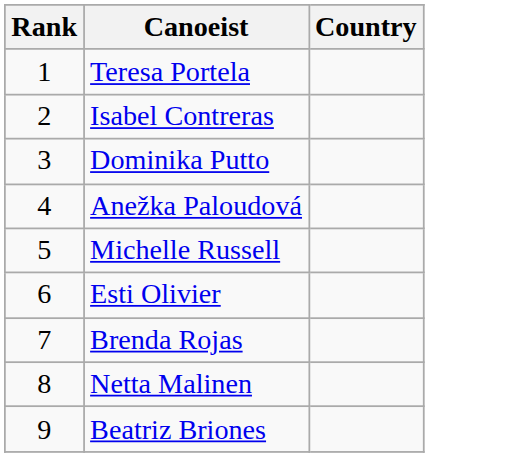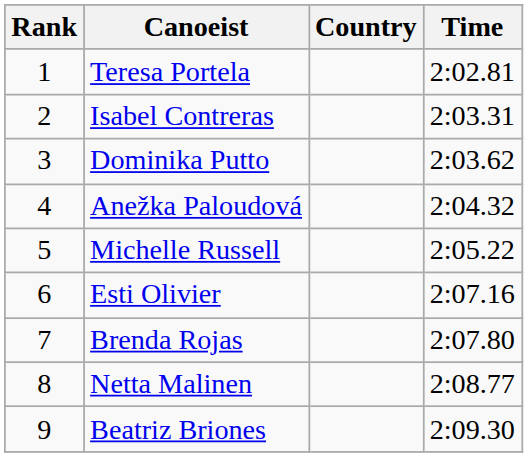 <table class="wikitable" style="text-align:center">
 <tr>
 <th>Rank</th>
 <th>Canoeist</th>
 <th>Country</th>
+<th>Time</th>
 </tr>
 <tr>
 <td>1</td>
 <td align="left"><a href='#'>Teresa Portela</a></td>
 <td align="left"></td>
+<td>2:02.81</td>
 </tr>
 <tr>
 <td>2</td>
 <td align="left"><a href='#'>Isabel Contreras</a></td>
 <td align="left"></td>
+<td>2:03.31</td>
 </tr>
 <tr>
 <td>3</td>
 <td align="left"><a href='#'>Dominika Putto</a></td>
 <td align="left"></td>
+<td>2:03.62</td>
 </tr>
 <tr>
 <td>4</td>
 <td align="left"><a href='#'>Anežka Paloudová</a></td>
 <td align="left"></td>
+<td>2:04.32</td>
 </tr>
 <tr>
 <td>5</td>
 <td align="left"><a href='#'>Michelle Russell</a></td>
 <td align="left"></td>
+<td>2:05.22</td>
 </tr>
 <tr>
 <td>6</td>
 <td align="left"><a href='#'>Esti Olivier</a></td>
 <td align="left"></td>
+<td>2:07.16</td>
 </tr>
 <tr>
 <td>7</td>
 <td align="left"><a href='#'>Brenda Rojas</a></td>
 <td align="left"></td>
+<td>2:07.80</td>
 </tr>
 <tr>
 <td>8</td>
 <td align="left"><a href='#'>Netta Malinen</a></td>
 <td align="left"></td>
+<td>2:08.77</td>
 </tr>
 <tr>
 <td>9</td>
 <td align="left"><a href='#'>Beatriz Briones</a></td>
 <td align="left"></td>
+<td>2:09.30</td>
 </tr>
 </table>
